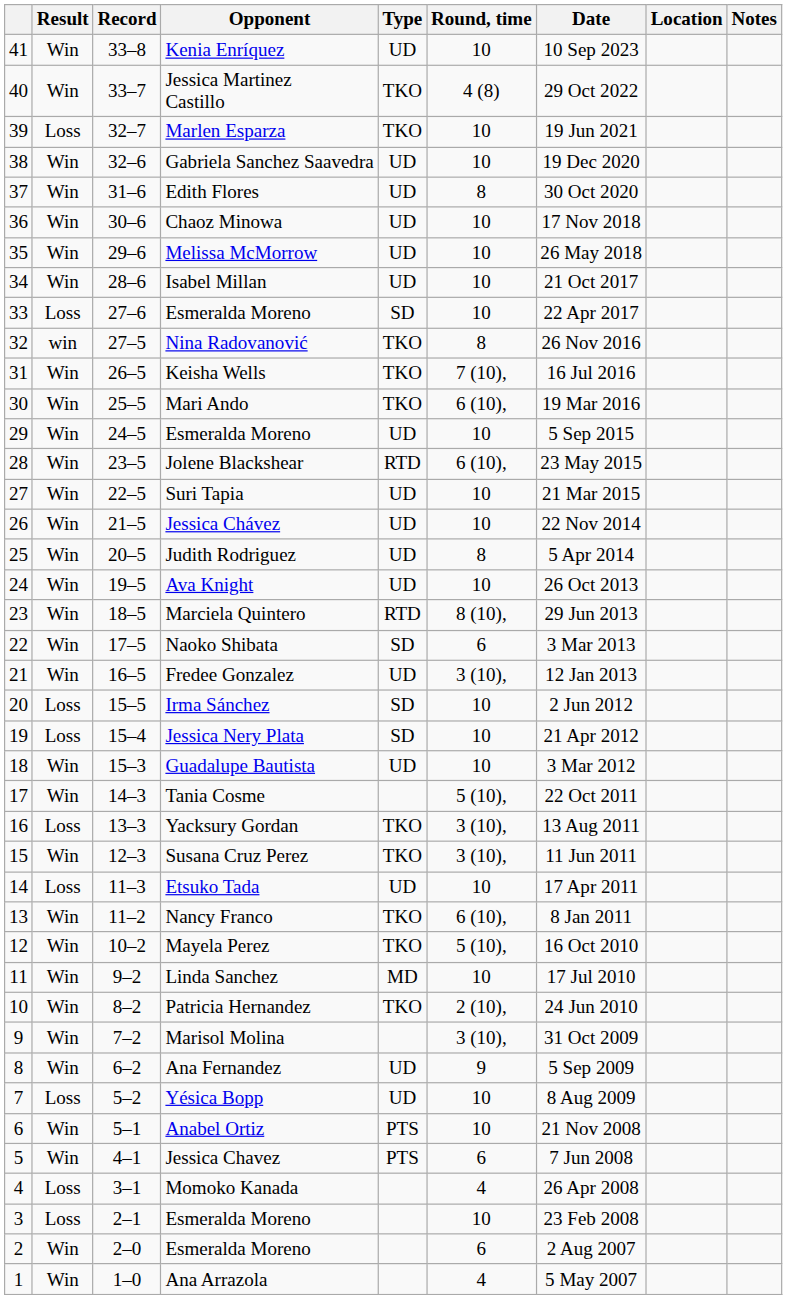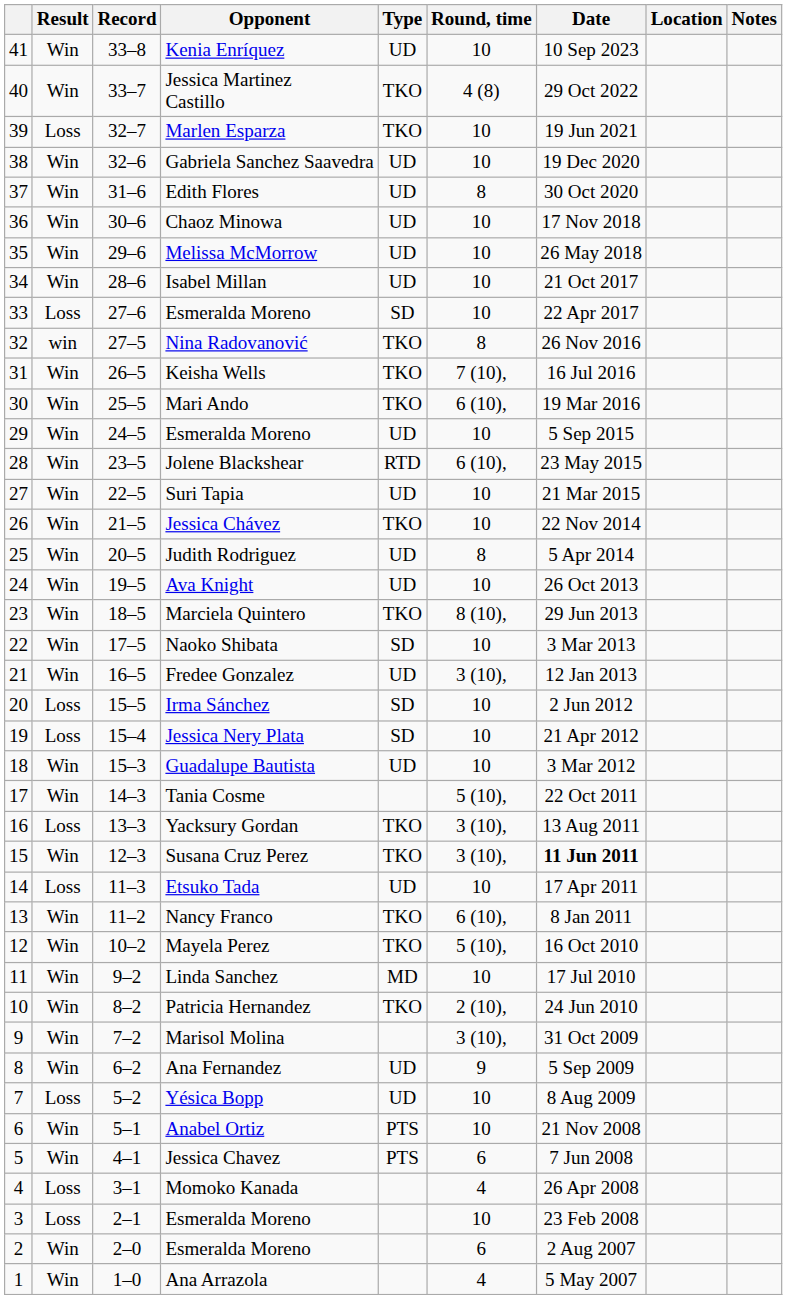 <table class="wikitable" style="text-align:center">
 <tr>
 <th></th>
 <th>Result</th>
 <th>Record</th>
 <th>Opponent</th>
 <th>Type</th>
 <th>Round, time</th>
 <th>Date</th>
 <th>Location</th>
 <th>Notes</th>
 </tr>
 <tr>
 <td>41</td>
 <td>Win</td>
 <td>33–8</td>
 <td align=left> <a href='#'>Kenia Enríquez</a></td>
 <td>UD</td>
 <td>10</td>
 <td>10 Sep 2023</td>
 <td align=left></td>
 <td align=left></td>
 </tr>
 <tr>
 <td>40</td>
 <td>Win</td>
 <td>33–7</td>
 <td align=left> Jessica Martinez<br>Castillo</td>
 <td>TKO</td>
 <td>4 (8)</td>
 <td>29 Oct 2022</td>
 <td align=left></td>
 <td></td>
 </tr>
 <tr>
 <td>39</td>
 <td>Loss</td>
 <td>32–7</td>
 <td align=left> <a href='#'>Marlen Esparza</a></td>
 <td>TKO</td>
 <td>10</td>
 <td>19 Jun 2021</td>
 <td align=left></td>
 <td align=left></td>
 </tr>
 <tr>
 <td>38</td>
 <td>Win</td>
 <td>32–6</td>
 <td align=left> Gabriela Sanchez Saavedra</td>
 <td>UD</td>
 <td>10</td>
 <td>19 Dec 2020</td>
 <td align=left></td>
 <td align=left></td>
 </tr>
 <tr>
 <td>37</td>
 <td>Win</td>
 <td>31–6</td>
 <td align=left> Edith Flores</td>
 <td>UD</td>
 <td>8</td>
 <td>30 Oct 2020</td>
 <td align=left></td>
 <td></td>
 </tr>
 <tr>
 <td>36</td>
 <td>Win</td>
 <td>30–6</td>
 <td align=left> Chaoz Minowa</td>
 <td>UD</td>
 <td>10</td>
 <td>17 Nov 2018</td>
 <td align=left></td>
 <td align=left></td>
 </tr>
 <tr>
 <td>35</td>
 <td>Win</td>
 <td>29–6</td>
 <td align=left> <a href='#'>Melissa McMorrow</a></td>
 <td>UD</td>
 <td>10</td>
 <td>26 May 2018</td>
 <td align=left></td>
 <td align=left></td>
 </tr>
 <tr>
 <td>34</td>
 <td>Win</td>
 <td>28–6</td>
 <td align=left> Isabel Millan</td>
 <td>UD</td>
 <td>10</td>
 <td>21 Oct 2017</td>
 <td align=left></td>
 <td></td>
 </tr>
 <tr>
 <td>33</td>
 <td>Loss</td>
 <td>27–6</td>
 <td align=left> Esmeralda Moreno</td>
 <td>SD</td>
 <td>10</td>
 <td>22 Apr 2017</td>
 <td align=left></td>
 <td align=left></td>
 </tr>
 <tr>
 <td>32</td>
 <td>win</td>
 <td>27–5</td>
 <td align=left> <a href='#'>Nina Radovanović</a></td>
 <td>TKO</td>
 <td>8</td>
 <td>26 Nov 2016</td>
 <td align=left></td>
 <td align=left></td>
 </tr>
 <tr>
 <td>31</td>
 <td>Win</td>
 <td>26–5</td>
 <td align=left> Keisha Wells</td>
 <td>TKO</td>
 <td>7 (10), </td>
 <td>16 Jul 2016</td>
 <td align=left></td>
 <td align=left></td>
 </tr>
 <tr>
 <td>30</td>
 <td>Win</td>
 <td>25–5</td>
 <td align=left> Mari Ando</td>
 <td>TKO</td>
 <td>6 (10), </td>
 <td>19 Mar 2016</td>
 <td align=left></td>
 <td align=left></td>
 </tr>
 <tr>
 <td>29</td>
 <td>Win</td>
 <td>24–5</td>
 <td align=left> Esmeralda Moreno</td>
 <td>UD</td>
 <td>10</td>
 <td>5 Sep 2015</td>
 <td align=left></td>
 <td align=left></td>
 </tr>
 <tr>
 <td>28</td>
 <td>Win</td>
 <td>23–5</td>
 <td align=left> Jolene Blackshear</td>
 <td>RTD</td>
 <td>6 (10), </td>
 <td>23 May 2015</td>
 <td align=left></td>
 <td align=left></td>
 </tr>
 <tr>
 <td>27</td>
 <td>Win</td>
 <td>22–5</td>
 <td align=left> Suri Tapia</td>
 <td>UD</td>
 <td>10</td>
 <td>21 Mar 2015</td>
 <td align=left></td>
 <td></td>
 </tr>
 <tr>
 <td>26</td>
 <td>Win</td>
 <td>21–5</td>
 <td align=left> <a href='#'>Jessica Chávez</a></td>
-<td>UD</td>
+<td>TKO</td>
 <td>10</td>
 <td>22 Nov 2014</td>
 <td align=left></td>
 <td align=left></td>
 </tr>
 <tr>
 <td>25</td>
 <td>Win</td>
 <td>20–5</td>
 <td align=left> Judith Rodriguez</td>
 <td>UD</td>
 <td>8</td>
 <td>5 Apr 2014</td>
 <td align=left></td>
 <td></td>
 </tr>
 <tr>
 <td>24</td>
 <td>Win</td>
 <td>19–5</td>
 <td align=left> <a href='#'>Ava Knight</a></td>
 <td>UD</td>
 <td>10</td>
 <td>26 Oct 2013</td>
 <td align=left></td>
 <td align=left></td>
 </tr>
 <tr>
 <td>23</td>
 <td>Win</td>
 <td>18–5</td>
 <td align=left> Marciela Quintero</td>
-<td>RTD</td>
+<td>TKO</td>
 <td>8 (10), </td>
 <td>29 Jun 2013</td>
 <td align=left></td>
 <td align=left></td>
 </tr>
 <tr>
 <td>22</td>
 <td>Win</td>
 <td>17–5</td>
 <td align=left> Naoko Shibata</td>
 <td>SD</td>
-<td>6</td>
+<td>10</td>
 <td>3 Mar 2013</td>
 <td align=left></td>
 <td align=left></td>
 </tr>
 <tr>
 <td>21</td>
 <td>Win</td>
 <td>16–5</td>
 <td align=left> Fredee Gonzalez</td>
 <td>UD</td>
 <td>3 (10), </td>
 <td>12 Jan 2013</td>
 <td align=left></td>
 <td></td>
 </tr>
 <tr>
 <td>20</td>
 <td>Loss</td>
 <td>15–5</td>
 <td align=left> <a href='#'>Irma Sánchez</a></td>
 <td>SD</td>
 <td>10</td>
 <td>2 Jun 2012</td>
 <td align=left></td>
 <td></td>
 </tr>
 <tr>
 <td>19</td>
 <td>Loss</td>
 <td>15–4</td>
 <td align=left> <a href='#'>Jessica Nery Plata</a></td>
 <td>SD</td>
 <td>10</td>
 <td>21 Apr 2012</td>
 <td align=left></td>
 <td align=left></td>
 </tr>
 <tr>
 <td>18</td>
 <td>Win</td>
 <td>15–3</td>
 <td align=left> <a href='#'>Guadalupe Bautista</a></td>
 <td>UD</td>
 <td>10</td>
 <td>3 Mar 2012</td>
 <td align=left></td>
 <td align=left></td>
 </tr>
 <tr>
 <td>17</td>
 <td>Win</td>
 <td>14–3</td>
 <td align=left> Tania Cosme</td>
 <td></td>
 <td>5 (10), </td>
 <td>22 Oct 2011</td>
 <td align=left></td>
 <td align=left></td>
 </tr>
 <tr>
 <td>16</td>
 <td>Loss</td>
 <td>13–3</td>
 <td align=left> Yacksury Gordan</td>
 <td>TKO</td>
 <td>3 (10), </td>
 <td>13 Aug 2011</td>
 <td align=left></td>
 <td align=left></td>
 </tr>
 <tr>
 <td>15</td>
 <td>Win</td>
 <td>12–3</td>
 <td align=left> Susana Cruz Perez</td>
 <td>TKO</td>
 <td>3 (10), </td>
-<td>11 Jun 2011</td>
+<td><strong>11 Jun 2011</strong></td>
 <td align=left></td>
 <td align=left></td>
 </tr>
 <tr>
 <td>14</td>
 <td>Loss</td>
 <td>11–3</td>
 <td align=left> <a href='#'>Etsuko Tada</a></td>
 <td>UD</td>
 <td>10</td>
 <td>17 Apr 2011</td>
 <td align=left></td>
 <td align=left></td>
 </tr>
 <tr>
 <td>13</td>
 <td>Win</td>
 <td>11–2</td>
 <td align=left> Nancy Franco</td>
 <td>TKO</td>
 <td>6 (10), </td>
 <td>8 Jan 2011</td>
 <td align=left></td>
 <td align=left></td>
 </tr>
 <tr>
 <td>12</td>
 <td>Win</td>
 <td>10–2</td>
 <td align=left> Mayela Perez</td>
 <td>TKO</td>
 <td>5 (10), </td>
 <td>16 Oct 2010</td>
 <td align=left></td>
 <td align=left></td>
 </tr>
 <tr>
 <td>11</td>
 <td>Win</td>
 <td>9–2</td>
 <td align=left> Linda Sanchez</td>
 <td>MD</td>
 <td>10</td>
 <td>17 Jul 2010</td>
 <td align=left></td>
 <td align=left></td>
 </tr>
 <tr>
 <td>10</td>
 <td>Win</td>
 <td>8–2</td>
 <td align=left> Patricia Hernandez</td>
 <td>TKO</td>
 <td>2 (10), </td>
 <td>24 Jun 2010</td>
 <td align=left></td>
 <td align=left></td>
 </tr>
 <tr>
 <td>9</td>
 <td>Win</td>
 <td>7–2</td>
 <td align=left> Marisol Molina</td>
 <td></td>
 <td>3 (10), </td>
 <td>31 Oct 2009</td>
 <td align=left></td>
 <td align=left></td>
 </tr>
 <tr>
 <td>8</td>
 <td>Win</td>
 <td>6–2</td>
 <td align=left> Ana Fernandez</td>
 <td>UD</td>
 <td>9</td>
 <td>5 Sep 2009</td>
 <td align=left></td>
 <td align=left></td>
 </tr>
 <tr>
 <td>7</td>
 <td>Loss</td>
 <td>5–2</td>
 <td align=left> <a href='#'>Yésica Bopp</a></td>
 <td>UD</td>
 <td>10</td>
 <td>8 Aug 2009</td>
 <td align=left></td>
 <td align=left></td>
 </tr>
 <tr>
 <td>6</td>
 <td>Win</td>
 <td>5–1</td>
 <td align=left> <a href='#'>Anabel Ortiz</a></td>
 <td>PTS</td>
 <td>10</td>
 <td>21 Nov 2008</td>
 <td align=left></td>
 <td align=left></td>
 </tr>
 <tr>
 <td>5</td>
 <td>Win</td>
 <td>4–1</td>
 <td align=left> Jessica Chavez</td>
 <td>PTS</td>
 <td>6</td>
 <td>7 Jun 2008</td>
 <td align=left></td>
 <td></td>
 </tr>
 <tr>
 <td>4</td>
 <td>Loss</td>
 <td>3–1</td>
 <td align=left> Momoko Kanada</td>
 <td></td>
 <td>4</td>
 <td>26 Apr 2008</td>
 <td align=left></td>
 <td></td>
 </tr>
 <tr>
 <td>3</td>
 <td>Loss</td>
 <td>2–1</td>
 <td align=left> Esmeralda Moreno</td>
 <td></td>
 <td>10</td>
 <td>23 Feb 2008</td>
 <td align=left></td>
 <td align=left></td>
 </tr>
 <tr>
 <td>2</td>
 <td>Win</td>
 <td>2–0</td>
 <td align=left> Esmeralda Moreno</td>
 <td></td>
 <td>6</td>
 <td>2 Aug 2007</td>
 <td align=left></td>
 <td></td>
 </tr>
 <tr>
 <td>1</td>
 <td>Win</td>
 <td>1–0</td>
 <td align=left> Ana Arrazola</td>
 <td></td>
 <td>4</td>
 <td>5 May 2007</td>
 <td align=left></td>
 <td></td>
 </tr>
 <tr>
 </tr>
 </table>
